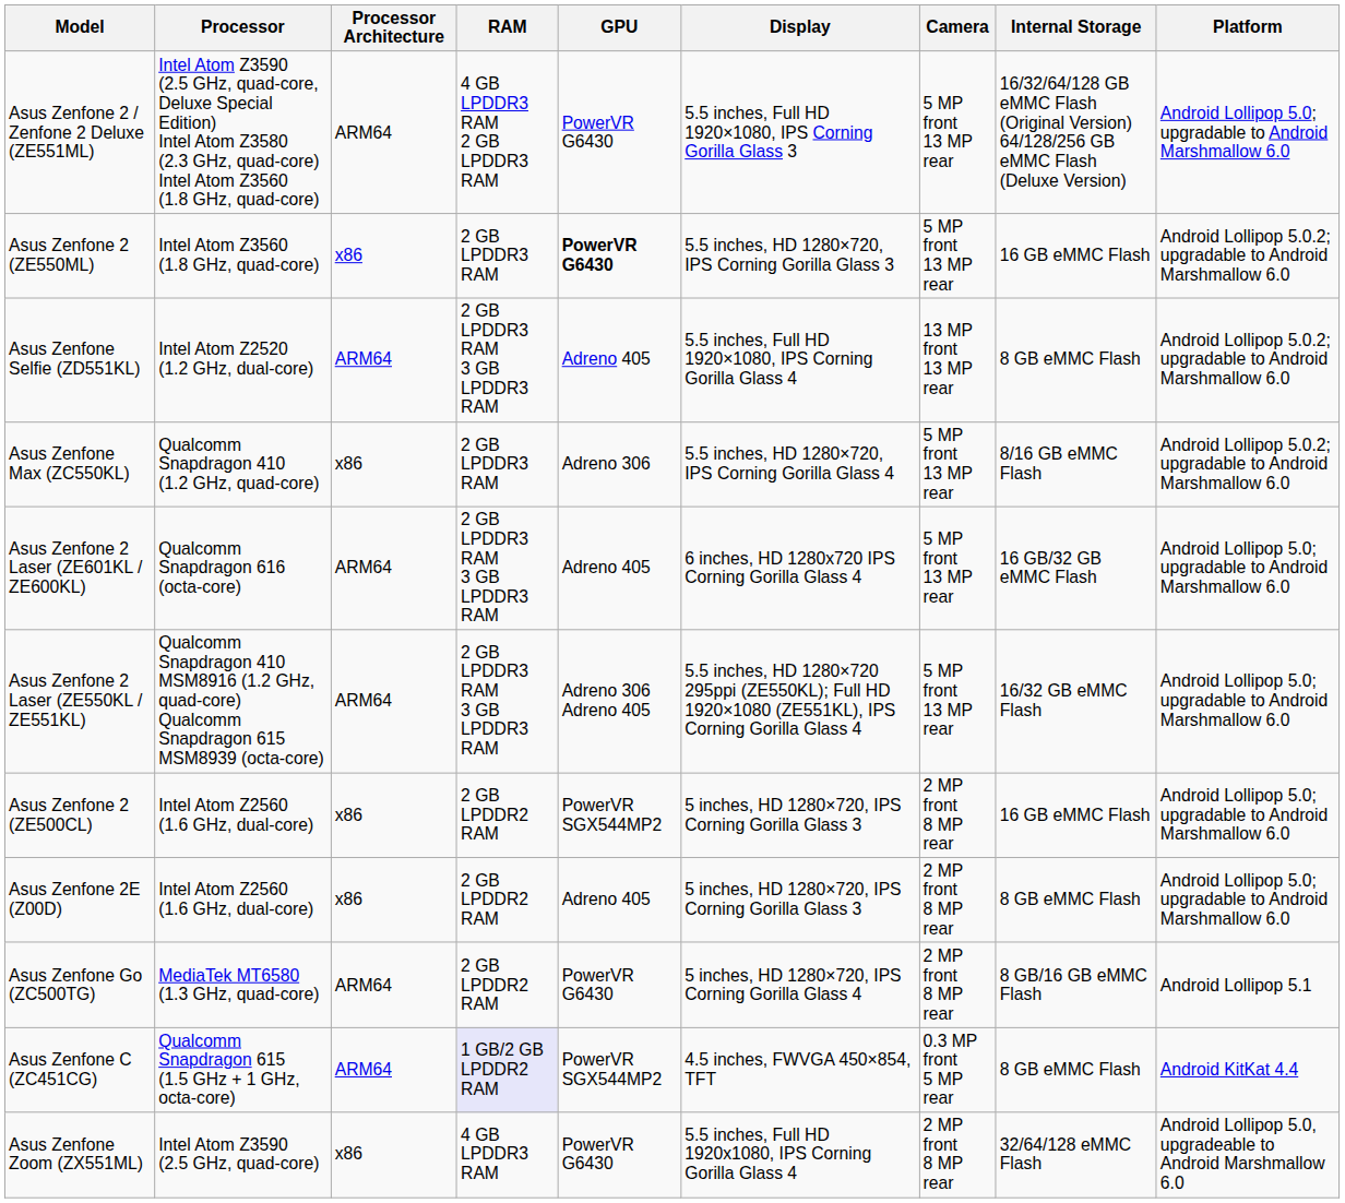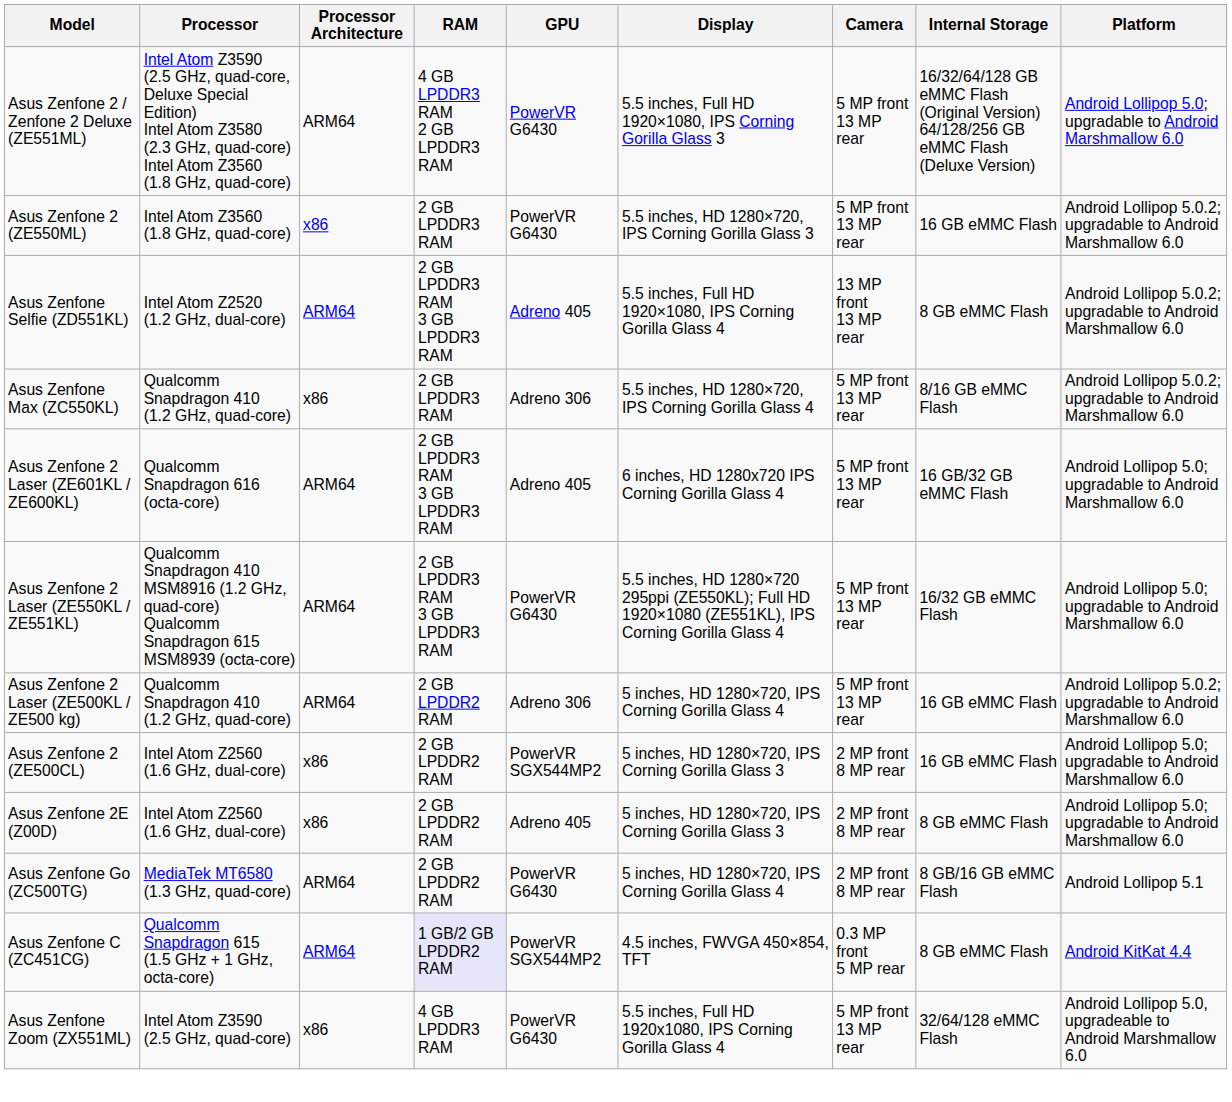 <table class = "wikitable sortable">
 <tr>
 <th>Model</th>
 <th>Processor</th>
 <th>Processor Architecture</th>
 <th>RAM</th>
 <th>GPU</th>
 <th>Display</th>
 <th>Camera</th>
 <th>Internal Storage</th>
 <th>Platform</th>
 </tr>
 <tr>
 <td>Asus Zenfone 2 / Zenfone 2 Deluxe (ZE551ML)</td>
 <td><a href='#'>Intel Atom</a> Z3590 (2.5 GHz, quad-core, Deluxe Special Edition)<br>Intel Atom Z3580 (2.3 GHz, quad-core)<br> Intel Atom Z3560 (1.8 GHz, quad-core)</td>
 <td>ARM64</td>
 <td>4 GB <a href='#'>LPDDR3</a> RAM <br> 2 GB LPDDR3 RAM</td>
 <td><a href='#'>PowerVR</a> G6430</td>
 <td>5.5 inches, Full HD 1920×1080, IPS <a href='#'>Corning</a> <a href='#'>Gorilla Glass</a> 3</td>
 <td>5 MP front<br> 13 MP rear</td>
 <td>16/32/64/128 GB eMMC Flash (Original Version) <br> 64/128/256 GB eMMC Flash (Deluxe Version)</td>
 <td><a href='#'>Android Lollipop 5.0</a>; upgradable to <a href='#'>Android Marshmallow 6.0</a></td>
 </tr>
 <tr>
 <td>Asus Zenfone 2 (ZE550ML)</td>
 <td>Intel Atom Z3560 (1.8 GHz, quad-core)</td>
 <td><a href='#'>x86</a></td>
 <td>2 GB LPDDR3 RAM</td>
-<td><strong>PowerVR G6430</strong></td>
+<td>PowerVR G6430</td>
 <td>5.5 inches, HD 1280×720, IPS Corning Gorilla Glass 3</td>
 <td>5 MP front<br> 13 MP rear</td>
 <td>16 GB eMMC Flash</td>
 <td>Android Lollipop 5.0.2; upgradable to Android Marshmallow 6.0</td>
 </tr>
 <tr>
 <td>Asus Zenfone Selfie (ZD551KL)</td>
 <td>Intel Atom Z2520 (1.2 GHz, dual-core)</td>
 <td><a href='#'>ARM64</a></td>
 <td>2 GB LPDDR3 RAM <br> 3 GB LPDDR3 RAM</td>
 <td><a href='#'>Adreno</a> 405</td>
 <td>5.5 inches, Full HD 1920×1080, IPS Corning Gorilla Glass 4</td>
 <td>13 MP front<br> 13 MP rear</td>
 <td>8 GB eMMC Flash</td>
 <td>Android Lollipop 5.0.2; upgradable to Android Marshmallow 6.0</td>
 </tr>
 <tr>
 <td>Asus Zenfone Max (ZC550KL)</td>
 <td>Qualcomm Snapdragon 410 (1.2 GHz, quad-core)</td>
 <td>x86</td>
 <td>2 GB LPDDR3 RAM</td>
 <td>Adreno 306</td>
 <td>5.5 inches, HD 1280×720, IPS Corning Gorilla Glass 4</td>
 <td>5 MP front<br> 13 MP rear</td>
 <td>8/16 GB eMMC Flash</td>
 <td>Android Lollipop 5.0.2; upgradable to Android Marshmallow 6.0</td>
 </tr>
 <tr>
 <td>Asus Zenfone 2 Laser (ZE601KL / ZE600KL)</td>
 <td>Qualcomm Snapdragon 616 (octa-core)</td>
 <td>ARM64</td>
 <td>2 GB LPDDR3 RAM <br> 3 GB LPDDR3 RAM</td>
 <td>Adreno 405</td>
 <td>6 inches, HD 1280x720 IPS Corning Gorilla Glass 4</td>
 <td>5 MP front<br> 13 MP rear</td>
 <td>16 GB/32 GB eMMC Flash</td>
 <td>Android Lollipop 5.0; upgradable to Android Marshmallow 6.0</td>
 </tr>
 <tr>
 <td>Asus Zenfone 2 Laser (ZE550KL / ZE551KL)</td>
 <td>Qualcomm Snapdragon 410 MSM8916 (1.2 GHz, quad-core)<br>Qualcomm Snapdragon 615 MSM8939 (octa-core)</td>
 <td>ARM64</td>
 <td>2 GB LPDDR3 RAM <br> 3 GB LPDDR3 RAM</td>
-<td>Adreno 306<br>Adreno 405</td>
+<td>PowerVR G6430</td>
 <td>5.5 inches, HD 1280×720 295ppi (ZE550KL); Full HD 1920×1080 (ZE551KL), IPS Corning Gorilla Glass 4</td>
 <td>5 MP front<br> 13 MP rear</td>
 <td>16/32 GB eMMC Flash</td>
 <td>Android Lollipop 5.0; upgradable to Android Marshmallow 6.0</td>
+</tr>
+<tr>
+<td>Asus Zenfone 2 Laser (ZE500KL / ZE500 kg)</td>
+<td>Qualcomm Snapdragon 410 (1.2 GHz, quad-core)</td>
+<td>ARM64</td>
+<td>2 GB <a href='#'>LPDDR2</a> RAM</td>
+<td>Adreno 306</td>
+<td>5 inches, HD 1280×720, IPS Corning Gorilla Glass 4</td>
+<td>5 MP front<br> 13 MP rear</td>
+<td>16 GB eMMC Flash</td>
+<td>Android Lollipop 5.0.2; upgradable to Android Marshmallow 6.0</td>
 </tr>
 <tr>
 <td>Asus Zenfone 2 (ZE500CL)</td>
 <td>Intel Atom Z2560 (1.6 GHz, dual-core)</td>
 <td>x86</td>
 <td>2 GB LPDDR2 RAM</td>
 <td>PowerVR SGX544MP2</td>
 <td>5 inches, HD 1280×720, IPS Corning Gorilla Glass 3</td>
 <td>2 MP front<br> 8 MP rear</td>
 <td>16 GB eMMC Flash</td>
 <td>Android Lollipop 5.0; upgradable to Android Marshmallow 6.0</td>
 </tr>
 <tr>
 <td>Asus Zenfone 2E (Z00D)</td>
 <td>Intel Atom Z2560 (1.6 GHz, dual-core)</td>
 <td>x86</td>
 <td>2 GB LPDDR2 RAM</td>
 <td>Adreno 405</td>
 <td>5 inches, HD 1280×720, IPS Corning Gorilla Glass 3</td>
 <td>2 MP front<br> 8 MP rear</td>
 <td>8 GB eMMC Flash</td>
 <td>Android Lollipop 5.0; upgradable to Android Marshmallow 6.0</td>
 </tr>
 <tr>
 <td>Asus Zenfone Go (ZC500TG)</td>
 <td><a href='#'>MediaTek MT6580</a> (1.3 GHz, quad-core)</td>
 <td>ARM64</td>
 <td>2 GB LPDDR2 RAM</td>
 <td>PowerVR G6430</td>
 <td>5 inches, HD 1280×720, IPS Corning Gorilla Glass 4</td>
 <td>2 MP front<br> 8 MP rear</td>
 <td>8 GB/16 GB eMMC Flash</td>
 <td>Android Lollipop 5.1</td>
 </tr>
 <tr>
 <td>Asus Zenfone C (ZC451CG)</td>
 <td><a href='#'>Qualcomm Snapdragon</a> 615 (1.5 GHz + 1 GHz, octa-core)</td>
 <td><a href='#'>ARM64</a></td>
 <td style="background: lavender;">1 GB/2 GB LPDDR2 RAM</td>
 <td>PowerVR SGX544MP2</td>
 <td>4.5 inches, FWVGA 450×854, TFT</td>
 <td>0.3 MP front<br> 5 MP rear</td>
 <td>8 GB eMMC Flash</td>
 <td><a href='#'>Android KitKat 4.4</a></td>
 </tr>
 <tr>
 <td>Asus Zenfone Zoom (ZX551ML)</td>
 <td>Intel Atom Z3590 (2.5 GHz, quad-core)</td>
 <td>x86</td>
 <td>4 GB LPDDR3 RAM</td>
 <td>PowerVR G6430</td>
 <td>5.5 inches, Full HD 1920x1080, IPS Corning Gorilla Glass 4</td>
-<td>2 MP front<br> 8 MP rear</td>
+<td>5 MP front 13 MP rear</td>
 <td>32/64/128 eMMC Flash</td>
 <td>Android Lollipop 5.0, upgradeable to Android Marshmallow 6.0</td>
 </tr>
 </table>
